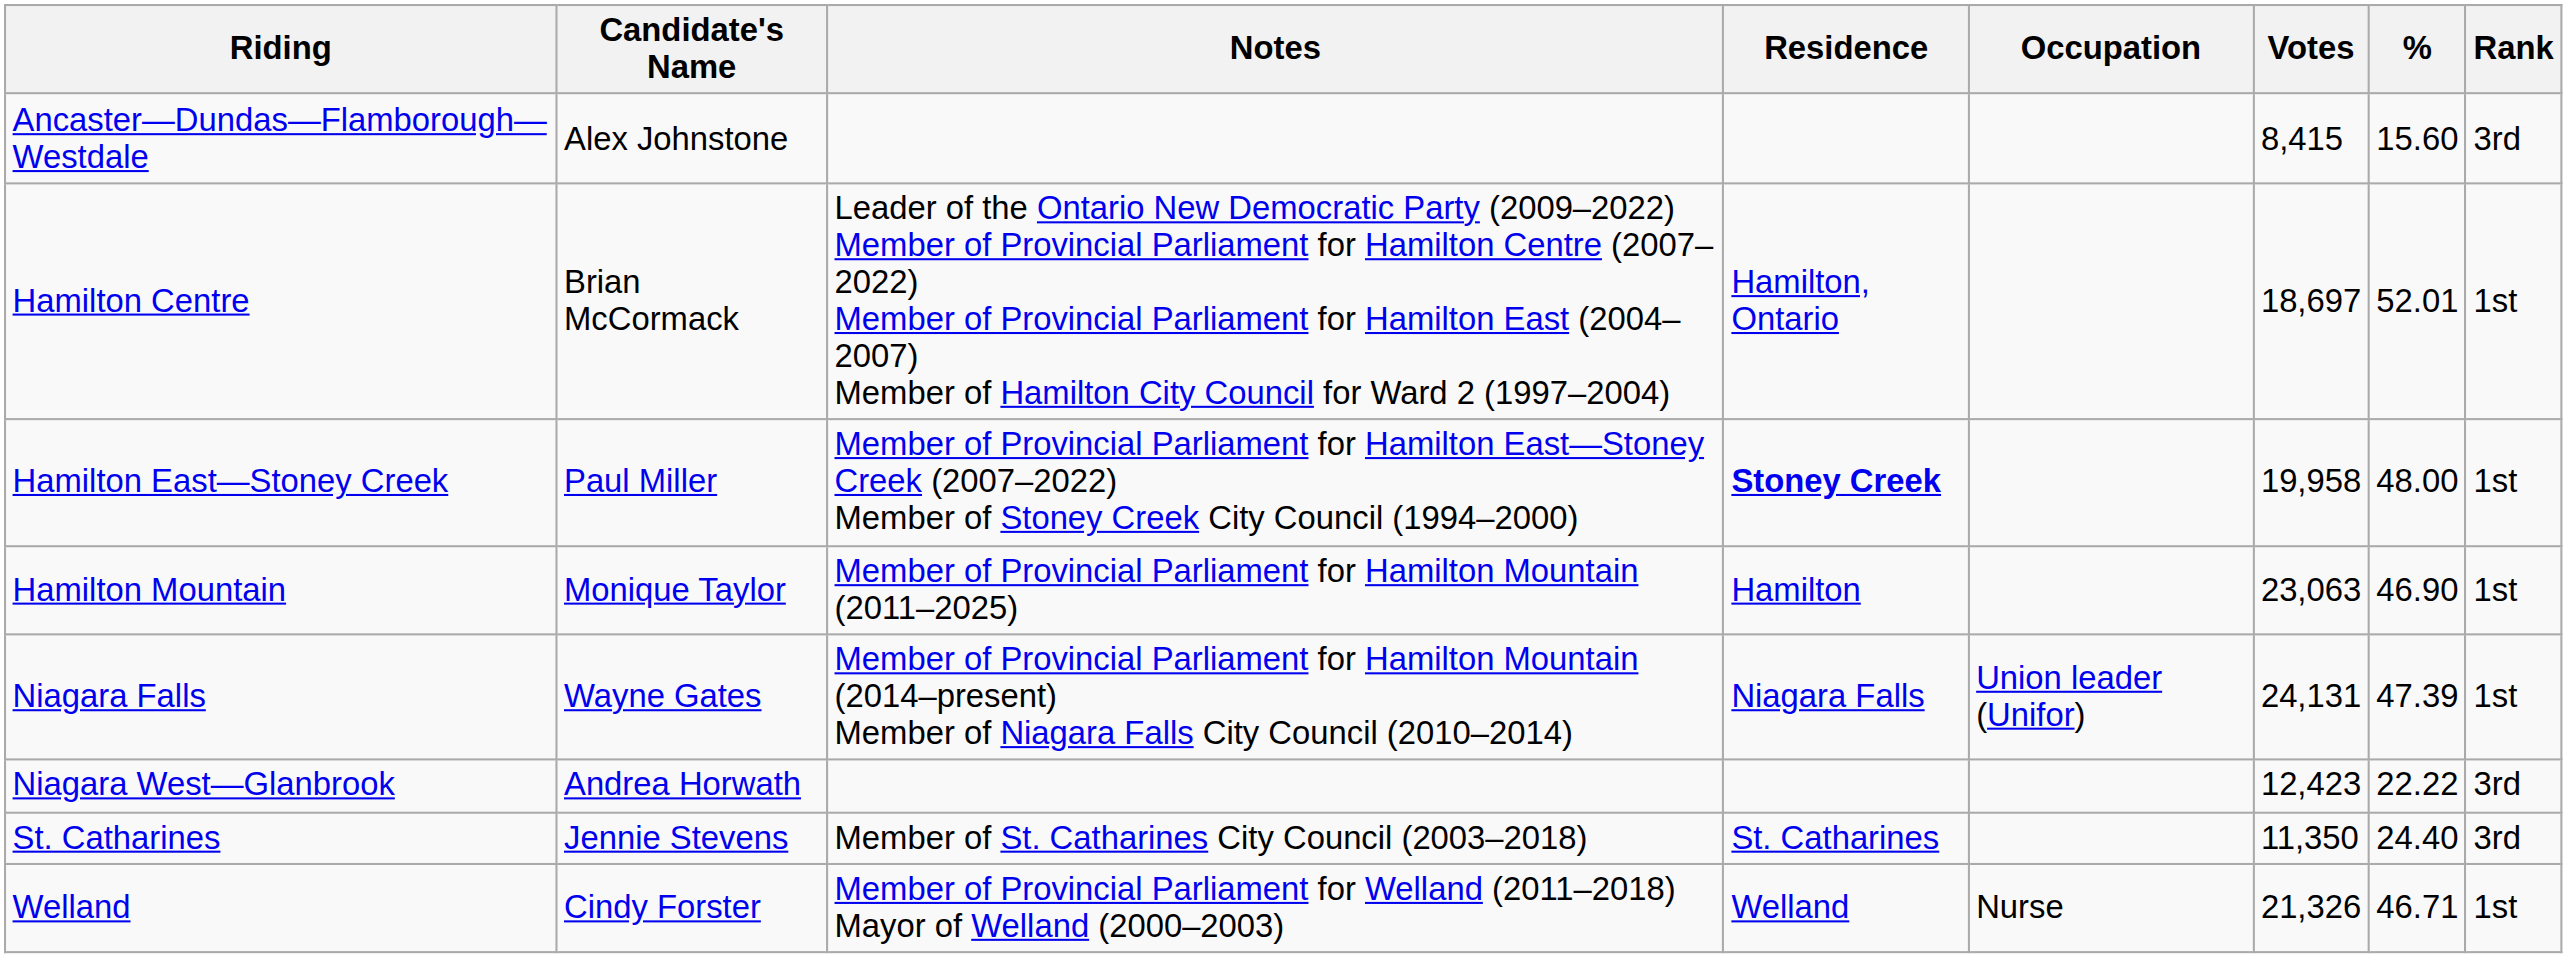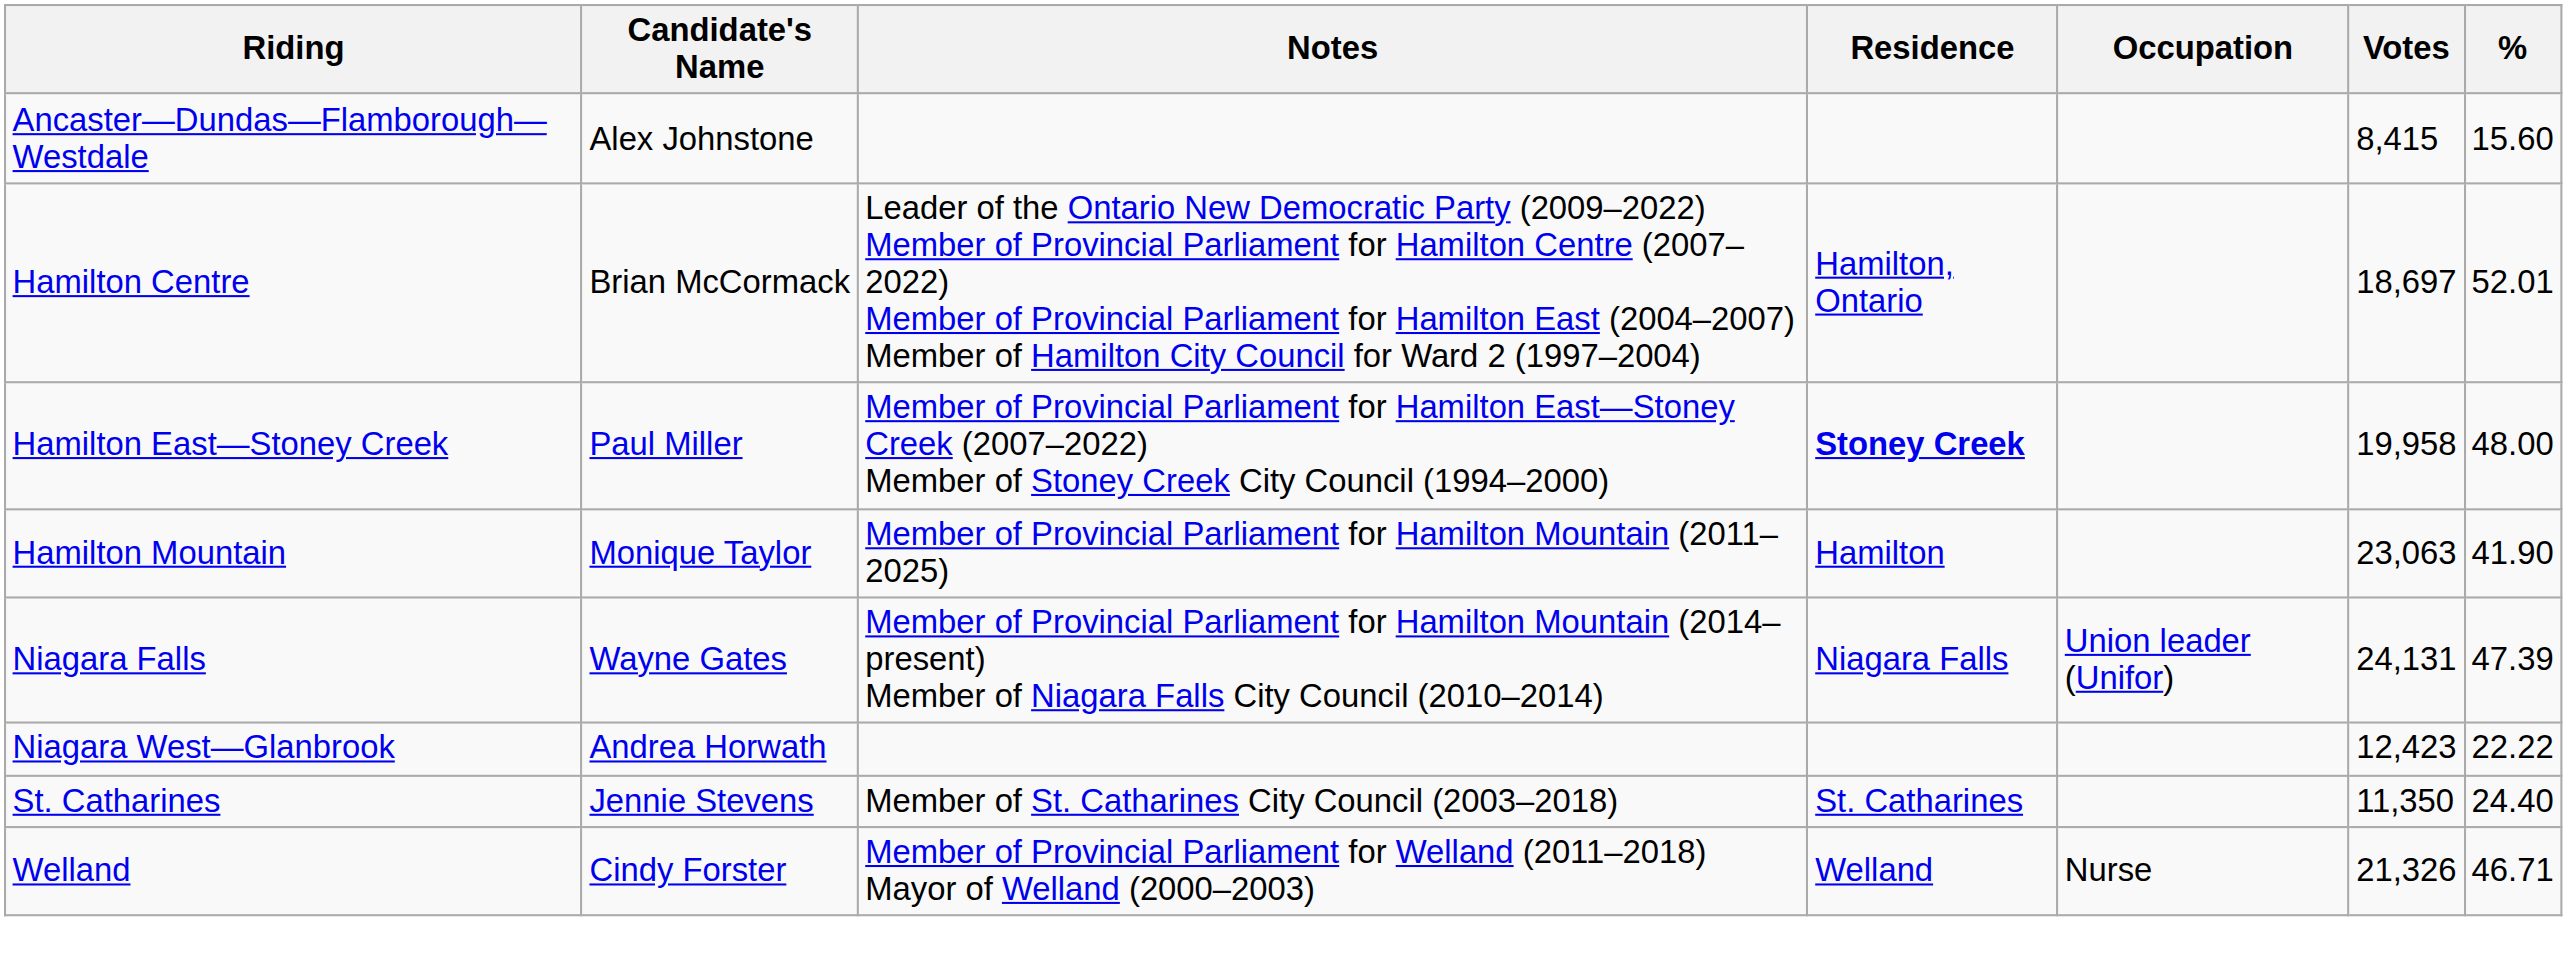 <table class="wikitable sortable">
 <tr>
 <th>Riding<br></th>
 <th>Candidate's Name</th>
 <th>Notes</th>
 <th>Residence</th>
 <th>Occupation</th>
 <th>Votes</th>
 <th>%</th>
-<th>Rank</th>
 </tr>
 <tr>
 <td><a href='#'>Ancaster—Dundas—Flamborough—Westdale</a></td>
 <td>Alex Johnstone</td>
 <td></td>
 <td></td>
 <td></td>
 <td>8,415</td>
 <td>15.60</td>
-<td>3rd</td>
 </tr>
 <tr>
 <td><a href='#'>Hamilton Centre</a></td>
 <td>Brian McCormack</td>
 <td>Leader of the <a href='#'>Ontario New Democratic Party</a> (2009–2022) <br> <a href='#'>Member of Provincial Parliament</a> for <a href='#'>Hamilton Centre</a> (2007–2022) <br> <a href='#'>Member of Provincial Parliament</a> for <a href='#'>Hamilton East</a> (2004–2007) <br> Member of <a href='#'>Hamilton City Council</a> for Ward 2 (1997–2004)</td>
 <td><a href='#'>Hamilton, Ontario</a></td>
 <td></td>
 <td>18,697</td>
 <td>52.01</td>
-<td>1st</td>
 </tr>
 <tr>
 <td><a href='#'>Hamilton East—Stoney Creek</a></td>
 <td><a href='#'>Paul Miller</a></td>
 <td><a href='#'>Member of Provincial Parliament</a> for <a href='#'>Hamilton East—Stoney Creek</a> (2007–2022) <br> Member of <a href='#'>Stoney Creek</a> City Council (1994–2000)</td>
 <td><strong><a href='#'>Stoney Creek</a></strong></td>
 <td></td>
 <td>19,958</td>
 <td>48.00</td>
-<td>1st</td>
 </tr>
 <tr>
 <td><a href='#'>Hamilton Mountain</a></td>
 <td><a href='#'>Monique Taylor</a></td>
 <td><a href='#'>Member of Provincial Parliament</a> for <a href='#'>Hamilton Mountain</a> (2011–2025)</td>
 <td><a href='#'>Hamilton</a></td>
 <td></td>
 <td>23,063</td>
-<td>46.90</td>
-<td>1st</td>
+<td>41.90</td>
 </tr>
 <tr>
 <td><a href='#'>Niagara Falls</a></td>
 <td><a href='#'>Wayne Gates</a></td>
 <td><a href='#'>Member of Provincial Parliament</a> for <a href='#'>Hamilton Mountain</a> (2014–present) <br> Member of <a href='#'>Niagara Falls</a> City Council (2010–2014)</td>
 <td><a href='#'>Niagara Falls</a></td>
 <td><a href='#'>Union leader</a> (<a href='#'>Unifor</a>)</td>
 <td>24,131</td>
 <td>47.39</td>
-<td>1st</td>
 </tr>
 <tr>
 <td><a href='#'>Niagara West—Glanbrook</a></td>
 <td><a href='#'>Andrea Horwath</a></td>
 <td></td>
 <td></td>
 <td></td>
 <td>12,423</td>
 <td>22.22</td>
-<td>3rd</td>
 </tr>
 <tr>
 <td><a href='#'>St. Catharines</a></td>
 <td><a href='#'>Jennie Stevens</a></td>
 <td>Member of <a href='#'>St. Catharines</a> City Council (2003–2018)</td>
 <td><a href='#'>St. Catharines</a></td>
 <td></td>
 <td>11,350</td>
 <td>24.40</td>
-<td>3rd</td>
 </tr>
 <tr>
 <td><a href='#'>Welland</a></td>
 <td><a href='#'>Cindy Forster</a></td>
 <td><a href='#'>Member of Provincial Parliament</a> for <a href='#'>Welland</a> (2011–2018) <br> Mayor of <a href='#'>Welland</a> (2000–2003)</td>
 <td><a href='#'>Welland</a></td>
 <td>Nurse</td>
 <td>21,326</td>
 <td>46.71</td>
-<td>1st</td>
 </tr>
 </table>
